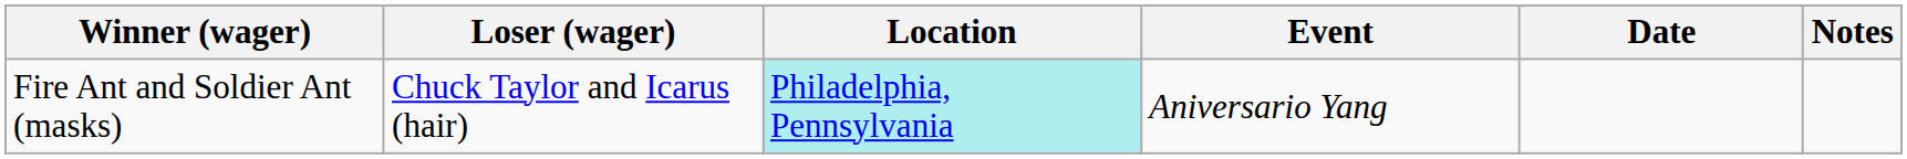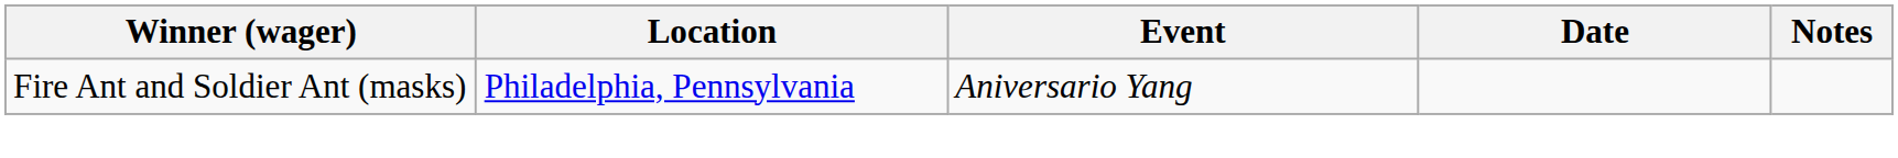 <table class="wikitable sortable" width=100%>
 <tr>
 <th width=20%>Winner (wager)</th>
-<th width=20%>Loser (wager)</th>
 <th width=20%>Location</th>
 <th width=20%>Event</th>
 <th width=15%>Date</th>
 <th width=5%>Notes</th>
 </tr>
 <tr>
 <td>Fire Ant and Soldier Ant (masks)</td>
-<td><a href='#'>Chuck Taylor</a> and <a href='#'>Icarus</a> (hair)</td>
-<td style="background: paleturquoise;"><a href='#'>Philadelphia, Pennsylvania</a></td>
+<td><a href='#'>Philadelphia, Pennsylvania</a></td>
 <td><em>Aniversario Yang</em></td>
 <td></td>
 <td></td>
 </tr>
 </table>
